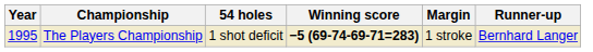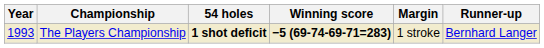 <table class="wikitable">
 <tr>
 <th>Year</th>
 <th>Championship</th>
 <th>54 holes</th>
 <th>Winning score</th>
 <th>Margin</th>
 <th>Runner-up</th>
 </tr>
 <tr style="background:#f2ecce;">
-<td><a href='#'>1995</a></td>
+<td><a href='#'>1993</a></td>
 <td><a href='#'>The Players Championship</a></td>
-<td>1 shot deficit</td>
+<td><strong>1 shot deficit</strong></td>
 <td><strong>−5 (69-74-69-71=283)</strong></td>
 <td>1 stroke</td>
 <td> <a href='#'>Bernhard Langer</a></td>
 </tr>
 </table>
